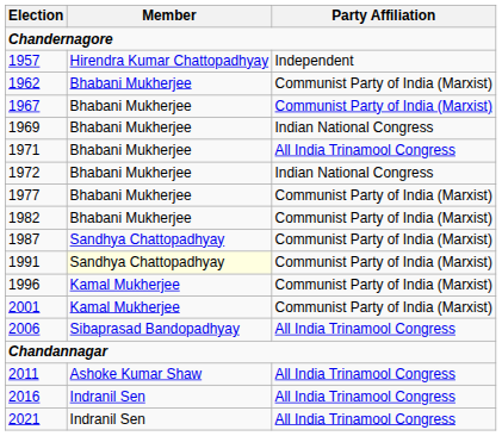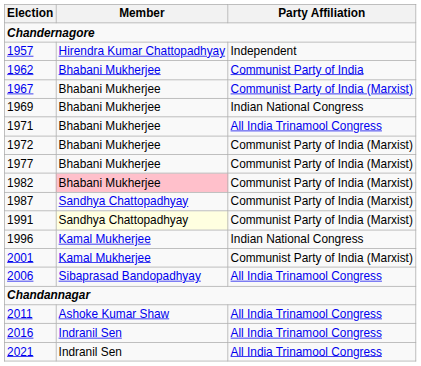 <table class="wikitable sortable"ìÍĦĤĠčw>
 <tr>
 <th>Election</th>
 <th>Member</th>
 <th>Party Affiliation</th>
 </tr>
 <tr>
 <td colspan="3"><strong><em>Chandernagore</em></strong></td>
 </tr>
 <tr>
 <td><a href='#'>1957</a></td>
 <td><a href='#'>Hirendra Kumar Chattopadhyay</a></td>
 <td>Independent</td>
 </tr>
 <tr>
 <td><a href='#'>1962</a></td>
 <td><a href='#'>Bhabani Mukherjee</a></td>
-<td>Communist Party of India (Marxist)</td>
+<td><a href='#'>Communist Party of India</a></td>
 </tr>
 <tr>
 <td><a href='#'>1967</a></td>
 <td>Bhabani Mukherjee</td>
 <td><a href='#'>Communist Party of India (Marxist)</a></td>
 </tr>
 <tr>
 <td>1969</td>
 <td>Bhabani Mukherjee</td>
 <td>Indian National Congress</td>
 </tr>
 <tr>
 <td>1971</td>
 <td>Bhabani Mukherjee</td>
 <td><a href='#'>All India Trinamool Congress</a></td>
 </tr>
 <tr>
 <td>1972</td>
 <td>Bhabani Mukherjee</td>
-<td>Indian National Congress</td>
+<td>Communist Party of India (Marxist)</td>
 </tr>
 <tr>
 <td>1977</td>
 <td>Bhabani Mukherjee</td>
 <td>Communist Party of India (Marxist)</td>
 </tr>
 <tr>
 <td>1982</td>
-<td>Bhabani Mukherjee</td>
+<td style="background: pink;">Bhabani Mukherjee</td>
 <td>Communist Party of India (Marxist)</td>
 </tr>
 <tr>
 <td>1987</td>
 <td><a href='#'>Sandhya Chattopadhyay</a></td>
 <td>Communist Party of India (Marxist)</td>
 </tr>
 <tr>
 <td>1991</td>
 <td style="background: lightyellow;">Sandhya Chattopadhyay</td>
 <td>Communist Party of India (Marxist)</td>
 </tr>
 <tr>
 <td>1996</td>
 <td><a href='#'>Kamal Mukherjee</a></td>
-<td>Communist Party of India (Marxist)</td>
+<td>Indian National Congress</td>
 </tr>
 <tr>
 <td><a href='#'>2001</a></td>
 <td><a href='#'>Kamal Mukherjee</a></td>
 <td>Communist Party of India (Marxist)</td>
 </tr>
 <tr>
 <td><a href='#'>2006</a></td>
 <td><a href='#'>Sibaprasad Bandopadhyay</a></td>
 <td><a href='#'>All India Trinamool Congress</a></td>
 </tr>
 <tr>
 <td colspan="3"><strong><em>Chandannagar</em></strong></td>
 </tr>
 <tr>
 <td><a href='#'>2011</a></td>
 <td><a href='#'>Ashoke Kumar Shaw</a></td>
 <td><a href='#'>All India Trinamool Congress</a></td>
 </tr>
 <tr>
 <td><a href='#'>2016</a></td>
 <td><a href='#'>Indranil Sen</a></td>
 <td><a href='#'>All India Trinamool Congress</a></td>
 </tr>
 <tr>
 <td><a href='#'>2021</a></td>
 <td>Indranil Sen</td>
 <td><a href='#'>All India Trinamool Congress</a></td>
 </tr>
 </table>
